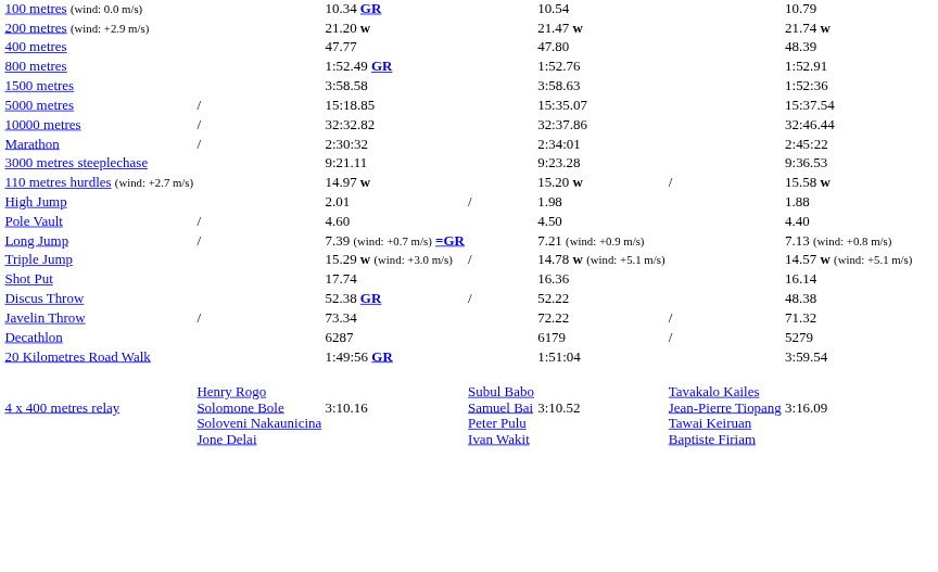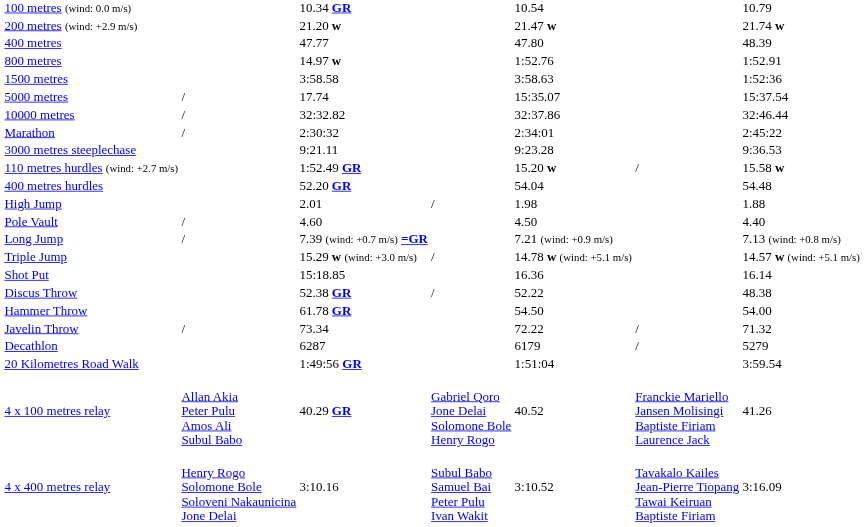 <table>
 <tr>
 <td><a href='#'>100 metres</a> <small>(wind: 0.0 m/s)</small></td>
 <td></td>
 <td>10.34 <strong><a href='#'>GR</a></strong></td>
 <td></td>
 <td>10.54</td>
 <td></td>
 <td>10.79</td>
 </tr>
 <tr>
 <td><a href='#'>200 metres</a> <small>(wind: +2.9 m/s)</small></td>
 <td></td>
 <td>21.20 <strong>w</strong></td>
 <td></td>
 <td>21.47 <strong>w</strong></td>
 <td></td>
 <td>21.74 <strong>w</strong></td>
 </tr>
 <tr>
 <td><a href='#'>400 metres</a></td>
 <td></td>
 <td>47.77</td>
 <td></td>
 <td>47.80</td>
 <td></td>
 <td>48.39</td>
 </tr>
 <tr>
 <td><a href='#'>800 metres</a></td>
 <td></td>
-<td>1:52.49 <strong><a href='#'>GR</a></strong></td>
+<td>14.97 <strong>w</strong></td>
 <td></td>
 <td>1:52.76</td>
 <td></td>
 <td>1:52.91</td>
 </tr>
 <tr>
 <td><a href='#'>1500 metres</a></td>
 <td></td>
 <td>3:58.58</td>
 <td></td>
 <td>3:58.63</td>
 <td></td>
 <td>1:52:36</td>
 </tr>
 <tr>
 <td><a href='#'>5000 metres</a></td>
 <td>/</td>
-<td>15:18.85</td>
+<td>17.74</td>
 <td></td>
 <td>15:35.07</td>
 <td></td>
 <td>15:37.54</td>
 </tr>
 <tr>
 <td><a href='#'>10000 metres</a></td>
 <td>/</td>
 <td>32:32.82</td>
 <td></td>
 <td>32:37.86</td>
 <td></td>
 <td>32:46.44</td>
 </tr>
 <tr>
 <td><a href='#'>Marathon</a></td>
 <td>/</td>
 <td>2:30:32</td>
 <td></td>
 <td>2:34:01</td>
 <td></td>
 <td>2:45:22</td>
 </tr>
 <tr>
 <td><a href='#'>3000 metres steeplechase</a></td>
 <td></td>
 <td>9:21.11</td>
 <td></td>
 <td>9:23.28</td>
 <td></td>
 <td>9:36.53</td>
 </tr>
 <tr>
 <td><a href='#'>110 metres hurdles</a> <small>(wind: +2.7 m/s)</small></td>
 <td></td>
-<td>14.97 <strong>w</strong></td>
+<td>1:52.49 <strong><a href='#'>GR</a></strong></td>
 <td></td>
 <td>15.20 <strong>w</strong></td>
 <td>/</td>
 <td>15.58 <strong>w</strong></td>
+</tr>
+<tr>
+<td><a href='#'>400 metres hurdles</a></td>
+<td></td>
+<td>52.20 <strong><a href='#'>GR</a></strong></td>
+<td></td>
+<td>54.04</td>
+<td></td>
+<td>54.48</td>
 </tr>
 <tr>
 <td><a href='#'>High Jump</a></td>
 <td></td>
 <td>2.01</td>
 <td>/</td>
 <td>1.98</td>
 <td></td>
 <td>1.88</td>
 </tr>
 <tr>
 <td><a href='#'>Pole Vault</a></td>
 <td>/</td>
 <td>4.60</td>
 <td></td>
 <td>4.50</td>
 <td></td>
 <td>4.40</td>
 </tr>
 <tr>
 <td><a href='#'>Long Jump</a></td>
 <td>/</td>
 <td>7.39 <small>(wind: +0.7 m/s)</small> <strong><a href='#'>=GR</a></strong></td>
 <td></td>
 <td>7.21 <small>(wind: +0.9 m/s)</small></td>
 <td></td>
 <td>7.13 <small>(wind: +0.8 m/s)</small></td>
 </tr>
 <tr>
 <td><a href='#'>Triple Jump</a></td>
 <td></td>
 <td>15.29 <strong>w</strong> <small>(wind: +3.0 m/s)</small></td>
 <td>/</td>
 <td>14.78 <strong>w</strong> <small>(wind: +5.1 m/s)</small></td>
 <td></td>
 <td>14.57 <strong>w</strong> <small>(wind: +5.1 m/s)</small></td>
 </tr>
 <tr>
 <td><a href='#'>Shot Put</a></td>
 <td></td>
-<td>17.74</td>
+<td>15:18.85</td>
 <td></td>
 <td>16.36</td>
 <td></td>
 <td>16.14</td>
 </tr>
 <tr>
 <td><a href='#'>Discus Throw</a></td>
 <td></td>
 <td>52.38 <strong><a href='#'>GR</a></strong></td>
 <td>/</td>
 <td>52.22</td>
 <td></td>
 <td>48.38</td>
+</tr>
+<tr>
+<td><a href='#'>Hammer Throw</a></td>
+<td></td>
+<td>61.78 <strong><a href='#'>GR</a></strong></td>
+<td></td>
+<td>54.50</td>
+<td></td>
+<td>54.00</td>
 </tr>
 <tr>
 <td><a href='#'>Javelin Throw</a></td>
 <td>/</td>
 <td>73.34</td>
 <td></td>
 <td>72.22</td>
 <td>/</td>
 <td>71.32</td>
 </tr>
 <tr>
 <td><a href='#'>Decathlon</a></td>
 <td></td>
 <td>6287</td>
 <td></td>
 <td>6179</td>
 <td>/</td>
 <td>5279</td>
 </tr>
 <tr>
 <td><a href='#'>20 Kilometres Road Walk</a></td>
 <td></td>
 <td>1:49:56 <strong><a href='#'>GR</a></strong></td>
 <td></td>
 <td>1:51:04</td>
 <td></td>
 <td>3:59.54</td>
 </tr>
 <tr>
+<td><a href='#'>4 x 100 metres relay</a></td>
+<td> <br> <a href='#'>Allan Akia</a> <br> <a href='#'>Peter Pulu</a> <br> <a href='#'>Amos Ali</a> <br> <a href='#'>Subul Babo</a></td>
+<td>40.29 <strong><a href='#'>GR</a></strong></td>
+<td> <br> <a href='#'>Gabriel Qoro</a> <br> <a href='#'>Jone Delai</a> <br> <a href='#'>Solomone Bole</a> <br> <a href='#'>Henry Rogo</a></td>
+<td>40.52</td>
+<td> <br> <a href='#'>Franckie Mariello</a> <br> <a href='#'>Jansen Molisingi</a> <br> <a href='#'>Baptiste Firiam</a> <br> <a href='#'>Laurence Jack</a></td>
+<td>41.26</td>
+</tr>
+<tr>
 <td><a href='#'>4 x 400 metres relay</a></td>
 <td> <br> <a href='#'>Henry Rogo</a> <br> <a href='#'>Solomone Bole</a> <br> <a href='#'>Soloveni Nakaunicina</a> <br> <a href='#'>Jone Delai</a></td>
 <td>3:10.16</td>
 <td> <br> <a href='#'>Subul Babo</a> <br> <a href='#'>Samuel Bai</a> <br> <a href='#'>Peter Pulu</a> <br> <a href='#'>Ivan Wakit</a></td>
 <td>3:10.52</td>
 <td> <br> <a href='#'>Tavakalo Kailes</a> <br> <a href='#'>Jean-Pierre Tiopang</a> <br> <a href='#'>Tawai Keiruan</a> <br> <a href='#'>Baptiste Firiam</a></td>
 <td>3:16.09</td>
 </tr>
 </table>
